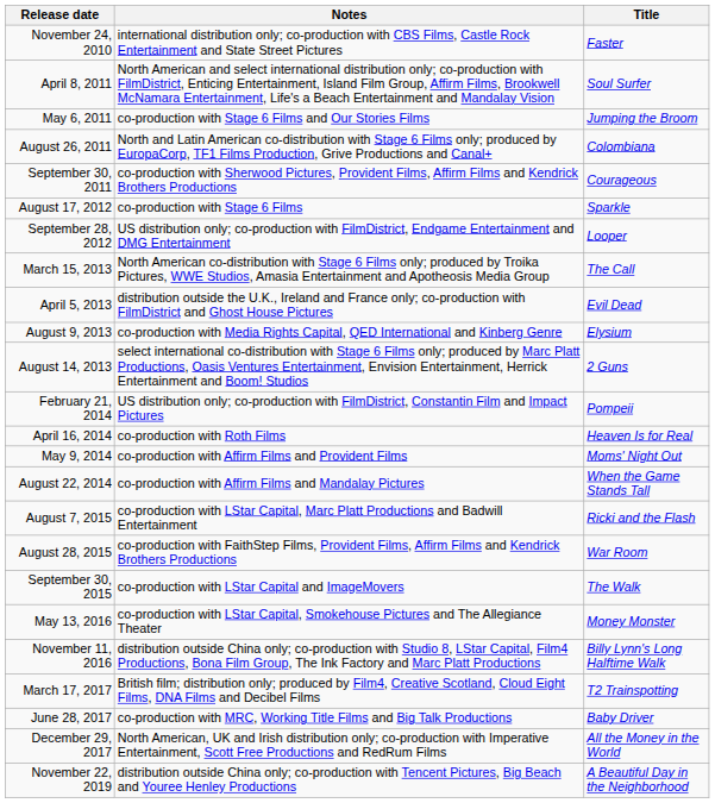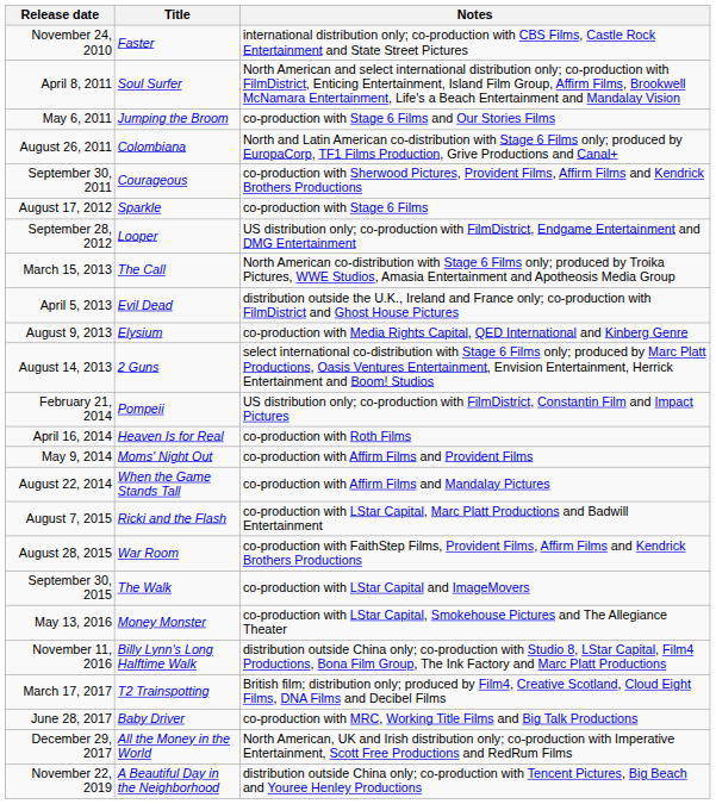 <table class="wikitable sortable" style="width:100%;">
 <tr>
 <th scope="col" style="width:130px;">Release date</th>
+<th>Title</th>
 <th>Notes</th>
-<th>Title</th>
 </tr>
 <tr>
 <td style="text-align:right;">November 24, 2010</td>
+<td><em><a href='#'>Faster</a></em></td>
 <td>international distribution only; co-production with <a href='#'>CBS Films</a>, <a href='#'>Castle Rock Entertainment</a> and State Street Pictures</td>
-<td><em><a href='#'>Faster</a></em></td>
 </tr>
 <tr>
 <td style="text-align:right;">April 8, 2011</td>
+<td><em><a href='#'>Soul Surfer</a></em></td>
 <td>North American and select international distribution only; co-production with <a href='#'>FilmDistrict</a>, Enticing Entertainment, Island Film Group, <a href='#'>Affirm Films</a>, <a href='#'>Brookwell McNamara Entertainment</a>, Life's a Beach Entertainment and <a href='#'>Mandalay Vision</a></td>
-<td><em><a href='#'>Soul Surfer</a></em></td>
 </tr>
 <tr>
 <td style="text-align:right;">May 6, 2011</td>
+<td><em><a href='#'>Jumping the Broom</a></em></td>
 <td>co-production with <a href='#'>Stage 6 Films</a> and <a href='#'>Our Stories Films</a></td>
-<td><em><a href='#'>Jumping the Broom</a></em></td>
 </tr>
 <tr>
 <td style="text-align:right;">August 26, 2011</td>
+<td><em><a href='#'>Colombiana</a></em></td>
 <td>North and Latin American co-distribution with <a href='#'>Stage 6 Films</a> only; produced by <a href='#'>EuropaCorp</a>, <a href='#'>TF1 Films Production</a>, Grive Productions and <a href='#'>Canal+</a></td>
-<td><em><a href='#'>Colombiana</a></em></td>
 </tr>
 <tr>
 <td style="text-align:right;">September 30, 2011</td>
+<td><em><a href='#'>Courageous</a></em></td>
 <td>co-production with <a href='#'>Sherwood Pictures</a>, <a href='#'>Provident Films</a>, <a href='#'>Affirm Films</a> and <a href='#'>Kendrick Brothers Productions</a></td>
-<td><em><a href='#'>Courageous</a></em></td>
 </tr>
 <tr>
 <td style="text-align:right;">August 17, 2012</td>
+<td><em><a href='#'>Sparkle</a></em></td>
 <td>co-production with <a href='#'>Stage 6 Films</a></td>
-<td><em><a href='#'>Sparkle</a></em></td>
 </tr>
 <tr>
 <td style="text-align:right;">September 28, 2012</td>
+<td><em><a href='#'>Looper</a></em></td>
 <td>US distribution only; co-production with <a href='#'>FilmDistrict</a>, <a href='#'>Endgame Entertainment</a> and <a href='#'>DMG Entertainment</a></td>
-<td><em><a href='#'>Looper</a></em></td>
 </tr>
 <tr>
 <td style="text-align:right;">March 15, 2013</td>
+<td><em><a href='#'>The Call</a></em></td>
 <td>North American co-distribution with <a href='#'>Stage 6 Films</a> only; produced by Troika Pictures, <a href='#'>WWE Studios</a>, Amasia Entertainment and Apotheosis Media Group</td>
-<td><em><a href='#'>The Call</a></em></td>
 </tr>
 <tr>
 <td style="text-align:right;">April 5, 2013</td>
+<td><em><a href='#'>Evil Dead</a></em></td>
 <td>distribution outside the U.K., Ireland and France only; co-production with <a href='#'>FilmDistrict</a> and <a href='#'>Ghost House Pictures</a></td>
-<td><em><a href='#'>Evil Dead</a></em></td>
 </tr>
 <tr>
 <td style="text-align:right;">August 9, 2013</td>
+<td><em><a href='#'>Elysium</a></em></td>
 <td>co-production with <a href='#'>Media Rights Capital</a>, <a href='#'>QED International</a> and <a href='#'>Kinberg Genre</a></td>
-<td><em><a href='#'>Elysium</a></em></td>
 </tr>
 <tr>
 <td style="text-align:right;">August 14, 2013</td>
+<td><em><a href='#'>2 Guns</a></em></td>
 <td>select international co-distribution with <a href='#'>Stage 6 Films</a> only; produced by <a href='#'>Marc Platt Productions</a>, <a href='#'>Oasis Ventures Entertainment</a>, Envision Entertainment, Herrick Entertainment and <a href='#'>Boom! Studios</a></td>
-<td><em><a href='#'>2 Guns</a></em></td>
 </tr>
 <tr>
 <td style="text-align:right;">February 21, 2014</td>
+<td><em><a href='#'>Pompeii</a></em></td>
 <td>US distribution only; co-production with <a href='#'>FilmDistrict</a>, <a href='#'>Constantin Film</a> and <a href='#'>Impact Pictures</a></td>
-<td><em><a href='#'>Pompeii</a></em></td>
 </tr>
 <tr>
 <td style="text-align:right;">April 16, 2014</td>
+<td><em><a href='#'>Heaven Is for Real</a></em></td>
 <td>co-production with <a href='#'>Roth Films</a></td>
-<td><em><a href='#'>Heaven Is for Real</a></em></td>
 </tr>
 <tr>
 <td style="text-align:right;">May 9, 2014</td>
+<td><em><a href='#'>Moms' Night Out</a></em></td>
 <td>co-production with <a href='#'>Affirm Films</a> and <a href='#'>Provident Films</a></td>
-<td><em><a href='#'>Moms' Night Out</a></em></td>
 </tr>
 <tr>
 <td style="text-align:right;">August 22, 2014</td>
+<td><em><a href='#'>When the Game Stands Tall</a></em></td>
 <td>co-production with <a href='#'>Affirm Films</a> and <a href='#'>Mandalay Pictures</a></td>
-<td><em><a href='#'>When the Game Stands Tall</a></em></td>
 </tr>
 <tr>
 <td style="text-align:right;">August 7, 2015</td>
+<td><em><a href='#'>Ricki and the Flash</a></em></td>
 <td>co-production with <a href='#'>LStar Capital</a>, <a href='#'>Marc Platt Productions</a> and Badwill Entertainment</td>
-<td><em><a href='#'>Ricki and the Flash</a></em></td>
 </tr>
 <tr>
 <td style="text-align:right;">August 28, 2015</td>
+<td><em><a href='#'>War Room</a></em></td>
 <td>co-production with FaithStep Films, <a href='#'>Provident Films</a>, <a href='#'>Affirm Films</a> and <a href='#'>Kendrick Brothers Productions</a></td>
-<td><em><a href='#'>War Room</a></em></td>
 </tr>
 <tr>
 <td style="text-align:right;">September 30, 2015</td>
+<td><em><a href='#'>The Walk</a></em></td>
 <td>co-production with <a href='#'>LStar Capital</a> and <a href='#'>ImageMovers</a></td>
-<td><em><a href='#'>The Walk</a></em></td>
 </tr>
 <tr>
 <td style="text-align:right;">May 13, 2016</td>
+<td><em><a href='#'>Money Monster</a></em></td>
 <td>co-production with <a href='#'>LStar Capital</a>, <a href='#'>Smokehouse Pictures</a> and The Allegiance Theater</td>
-<td><em><a href='#'>Money Monster</a></em></td>
 </tr>
 <tr>
 <td style="text-align:right;">November 11, 2016</td>
+<td><em><a href='#'>Billy Lynn's Long Halftime Walk</a></em></td>
 <td>distribution outside China only; co-production with <a href='#'>Studio 8</a>, <a href='#'>LStar Capital</a>, <a href='#'>Film4 Productions</a>, <a href='#'>Bona Film Group</a>, The Ink Factory and <a href='#'>Marc Platt Productions</a></td>
-<td><em><a href='#'>Billy Lynn's Long Halftime Walk</a></em></td>
 </tr>
 <tr>
 <td style="text-align:right;">March 17, 2017</td>
+<td><em><a href='#'>T2 Trainspotting</a></em></td>
 <td>British film; distribution only; produced by <a href='#'>Film4</a>, <a href='#'>Creative Scotland</a>, <a href='#'>Cloud Eight Films</a>, <a href='#'>DNA Films</a> and Decibel Films</td>
-<td><em><a href='#'>T2 Trainspotting</a></em></td>
 </tr>
 <tr>
 <td style="text-align:right;">June 28, 2017</td>
+<td><em><a href='#'>Baby Driver</a></em></td>
 <td>co-production with <a href='#'>MRC</a>, <a href='#'>Working Title Films</a> and <a href='#'>Big Talk Productions</a></td>
-<td><em><a href='#'>Baby Driver</a></em></td>
 </tr>
 <tr>
 <td style="text-align:right;">December 29, 2017</td>
+<td><em><a href='#'>All the Money in the World</a></em></td>
 <td>North American, UK and Irish distribution only; co-production with Imperative Entertainment, <a href='#'>Scott Free Productions</a> and RedRum Films</td>
-<td><em><a href='#'>All the Money in the World</a></em></td>
 </tr>
 <tr>
 <td style="text-align:right;">November 22, 2019</td>
+<td><em><a href='#'>A Beautiful Day in the Neighborhood</a></em></td>
 <td>distribution outside China only; co-production with <a href='#'>Tencent Pictures</a>, <a href='#'>Big Beach</a> and <a href='#'>Youree Henley Productions</a></td>
-<td><em><a href='#'>A Beautiful Day in the Neighborhood</a></em></td>
 </tr>
 </table>
